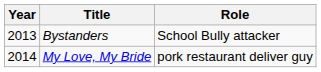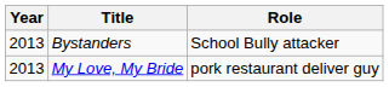 <table class="wikitable">
 <tr>
 <th>Year</th>
 <th>Title</th>
 <th>Role</th>
 </tr>
 <tr>
 <td>2013</td>
 <td><em>Bystanders</em></td>
 <td>School Bully attacker</td>
 </tr>
 <tr>
-<td>2014</td>
+<td>2013</td>
 <td><a href='#'><em>My Love, My Bride</em></a></td>
 <td>pork restaurant deliver guy</td>
 </tr>
 </table>
